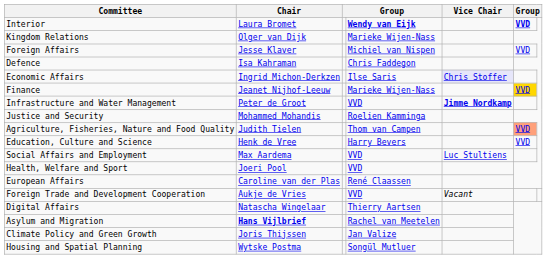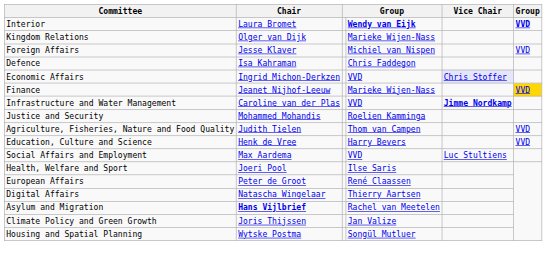 <table class="wikitable">
 <tr>
 <th>Committee</th>
 <th>Chair</th>
 <th colspan=2>Group</th>
 <th>Vice Chair</th>
 <th colspan=2>Group</th>
 </tr>
 <tr>
 <td>Interior</td>
 <td><a href='#'>Laura Bromet</a></td>
 <td></td>
 <td><strong><a href='#'>Wendy van Eijk</a></strong></td>
 <td style=background:></td>
 <td><strong><a href='#'>VVD</a></strong></td>
 </tr>
 <tr>
 <td>Kingdom Relations</td>
 <td><a href='#'>Olger van Dijk</a></td>
 <td></td>
 <td><a href='#'>Marieke Wijen-Nass</a></td>
 <td></td>
 </tr>
 <tr>
 <td>Foreign Affairs</td>
 <td><a href='#'>Jesse Klaver</a></td>
 <td></td>
 <td><a href='#'>Michiel van Nispen</a></td>
 <td style=background:></td>
 <td><a href='#'>VVD</a></td>
 </tr>
 <tr>
 <td>Defence</td>
 <td><a href='#'>Isa Kahraman</a></td>
 <td></td>
 <td><a href='#'>Chris Faddegon</a></td>
 <td></td>
 </tr>
 <tr>
 <td>Economic Affairs</td>
 <td><a href='#'>Ingrid Michon-Derkzen</a></td>
 <td style=background:></td>
-<td><a href='#'>Ilse Saris</a></td>
+<td><a href='#'>VVD</a></td>
 <td style="background: lavender;"><a href='#'>Chris Stoffer</a></td>
 <td></td>
 </tr>
 <tr>
 <td>Finance</td>
 <td><a href='#'>Jeanet Nijhof-Leeuw</a></td>
 <td></td>
 <td><a href='#'>Marieke Wijen-Nass</a></td>
 <td style=background:></td>
 <td style="background: gold;"><a href='#'>VVD</a></td>
 </tr>
 <tr>
 <td>Infrastructure and Water Management</td>
-<td><a href='#'>Peter de Groot</a></td>
+<td><a href='#'>Caroline van der Plas</a></td>
 <td style=background:></td>
 <td><a href='#'>VVD</a></td>
 <td><strong><a href='#'>Jimme Nordkamp</a></strong></td>
 <td></td>
 </tr>
 <tr>
 <td>Justice and Security</td>
 <td><a href='#'>Mohammed Mohandis</a></td>
 <td></td>
 <td><a href='#'>Roelien Kamminga</a></td>
 <td></td>
 </tr>
 <tr>
 <td>Agriculture, Fisheries, Nature and Food Quality</td>
 <td><a href='#'>Judith Tielen</a></td>
 <td></td>
 <td><a href='#'>Thom van Campen</a></td>
 <td style=background:></td>
-<td style="background: lightsalmon;"><a href='#'>VVD</a></td>
+<td><a href='#'>VVD</a></td>
 </tr>
 <tr>
 <td>Education, Culture and Science</td>
 <td><a href='#'>Henk de Vree</a></td>
 <td></td>
 <td><a href='#'>Harry Bevers</a></td>
 <td style=background:></td>
 <td><a href='#'>VVD</a></td>
 </tr>
 <tr>
 <td>Social Affairs and Employment</td>
 <td><a href='#'>Max Aardema</a></td>
 <td style=background:></td>
 <td><a href='#'>VVD</a></td>
 <td><a href='#'>Luc Stultiens</a></td>
 <td></td>
 </tr>
 <tr>
 <td>Health, Welfare and Sport</td>
 <td><a href='#'>Joeri Pool</a></td>
 <td></td>
-<td><a href='#'>VVD</a></td>
+<td><a href='#'>Ilse Saris</a></td>
 <td></td>
 </tr>
 <tr>
 <td>European Affairs</td>
-<td><a href='#'>Caroline van der Plas</a></td>
+<td><a href='#'>Peter de Groot</a></td>
 <td></td>
 <td><a href='#'>René Claassen</a></td>
-<td></td>
-</tr>
-<tr>
-<td>Foreign Trade and Development Cooperation</td>
-<td><a href='#'>Aukje de Vries</a></td>
-<td style=background:></td>
-<td><a href='#'>VVD</a></td>
-<td><em>Vacant</em></td>
-<td></td>
 <td></td>
 </tr>
 <tr>
 <td>Digital Affairs</td>
 <td><a href='#'>Natascha Wingelaar</a></td>
 <td></td>
 <td><a href='#'>Thierry Aartsen</a></td>
 <td></td>
 </tr>
 <tr>
 <td>Asylum and Migration</td>
 <td><strong><a href='#'>Hans Vijlbrief</a></strong></td>
 <td></td>
 <td><a href='#'>Rachel van Meetelen</a></td>
 <td></td>
 </tr>
 <tr>
 <td>Climate Policy and Green Growth</td>
 <td><a href='#'>Joris Thijssen</a></td>
 <td></td>
 <td><a href='#'>Jan Valize</a></td>
 <td></td>
 </tr>
 <tr>
 <td>Housing and Spatial Planning</td>
 <td><a href='#'>Wytske Postma</a></td>
 <td></td>
 <td><a href='#'>Songül Mutluer</a></td>
 <td></td>
 </tr>
 </table>
